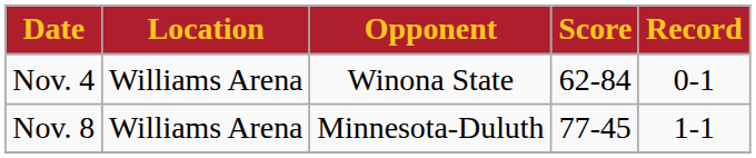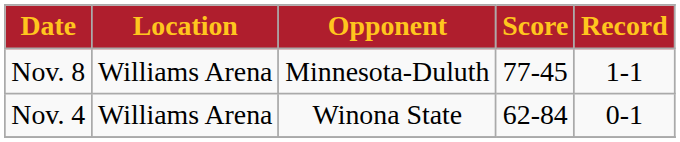 <table class="wikitable" style="text-align:center">
 <tr>
 <th style=" background:#AF1E2D;color:#FFC61E;">Date</th>
 <th style=" background:#AF1E2D;color:#FFC61E;">Location</th>
 <th style=" background:#AF1E2D;color:#FFC61E;">Opponent</th>
 <th style=" background:#AF1E2D;color:#FFC61E;">Score</th>
 <th style=" background:#AF1E2D;color:#FFC61E;">Record</th>
 </tr>
 <tr>
+<td>Nov. 8</td>
+<td>Williams Arena</td>
+<td>Minnesota-Duluth</td>
+<td>77-45</td>
+<td>1-1</td>
+</tr>
+<tr>
 <td>Nov. 4</td>
 <td>Williams Arena</td>
 <td>Winona State</td>
 <td>62-84</td>
 <td>0-1</td>
 </tr>
 <tr>
-<td>Nov. 8</td>
-<td>Williams Arena</td>
-<td>Minnesota-Duluth</td>
-<td>77-45</td>
-<td>1-1</td>
-</tr>
-<tr>
 </tr>
 </table>
